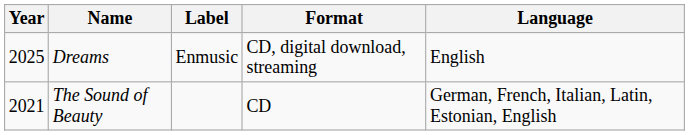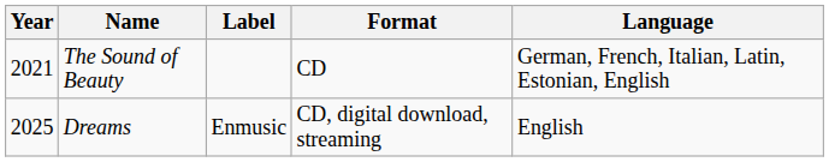 <table class="wikitable">
 <tr>
 <th>Year</th>
 <th>Name</th>
 <th>Label</th>
 <th>Format</th>
 <th>Language</th>
 </tr>
 <tr>
+<td>2021</td>
+<td><em>The Sound of Beauty</em></td>
+<td></td>
+<td>CD</td>
+<td>German, French, Italian, Latin, Estonian, English</td>
+</tr>
+<tr>
 <td>2025</td>
 <td><em>Dreams</em></td>
 <td>Enmusic</td>
 <td>CD, digital download, streaming</td>
 <td>English</td>
 </tr>
-<tr>
-<td>2021</td>
-<td><em>The Sound of Beauty</em></td>
-<td></td>
-<td>CD</td>
-<td>German, French, Italian, Latin, Estonian, English</td>
-</tr>
 </table>
